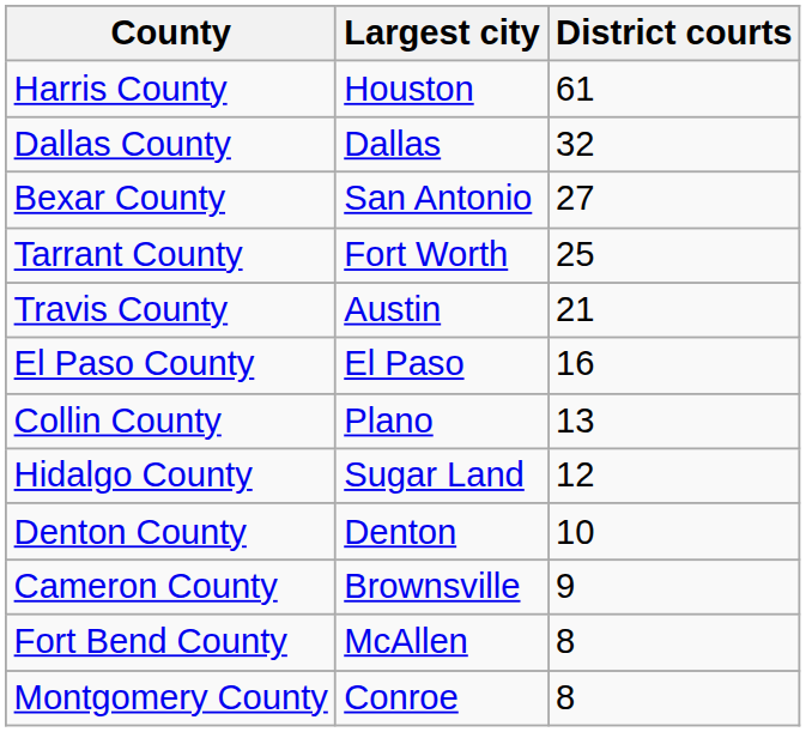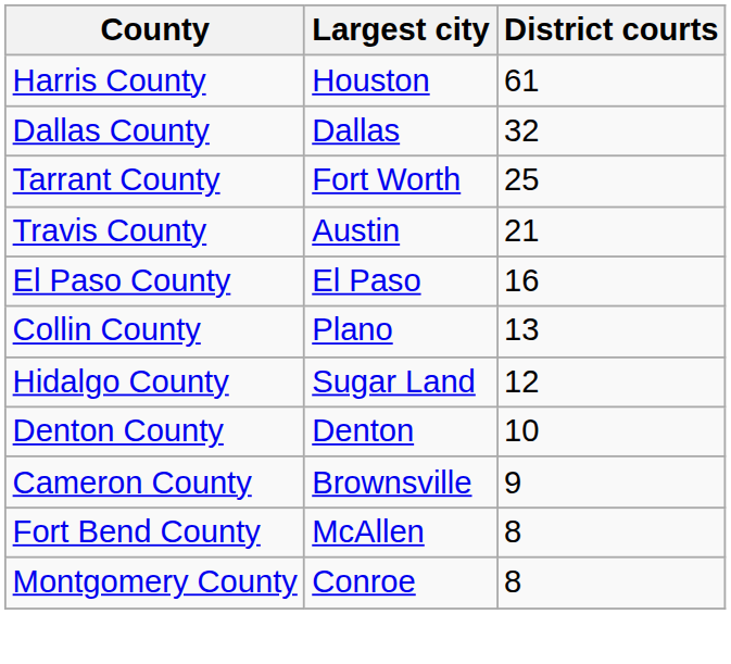 <table class="wikitable" border="1">
 <tr>
 <th>County</th>
 <th>Largest city</th>
 <th>District courts</th>
 </tr>
 <tr>
 <td><a href='#'>Harris County</a></td>
 <td><a href='#'>Houston</a></td>
 <td>61</td>
 </tr>
 <tr>
 <td><a href='#'>Dallas County</a></td>
 <td><a href='#'>Dallas</a></td>
 <td>32</td>
-</tr>
-<tr>
-<td><a href='#'>Bexar County</a></td>
-<td><a href='#'>San Antonio</a></td>
-<td>27</td>
 </tr>
 <tr>
 <td><a href='#'>Tarrant County</a></td>
 <td><a href='#'>Fort Worth</a></td>
 <td>25</td>
 </tr>
 <tr>
 <td><a href='#'>Travis County</a></td>
 <td><a href='#'>Austin</a></td>
 <td>21</td>
 </tr>
 <tr>
 <td><a href='#'>El Paso County</a></td>
 <td><a href='#'>El Paso</a></td>
 <td>16</td>
 </tr>
 <tr>
 <td><a href='#'>Collin County</a></td>
 <td><a href='#'>Plano</a></td>
 <td>13</td>
 </tr>
 <tr>
 <td><a href='#'>Hidalgo County</a></td>
 <td><a href='#'>Sugar Land</a></td>
 <td>12</td>
 </tr>
 <tr>
 <td><a href='#'>Denton County</a></td>
 <td><a href='#'>Denton</a></td>
 <td>10</td>
 </tr>
 <tr>
 <td><a href='#'>Cameron County</a></td>
 <td><a href='#'>Brownsville</a></td>
 <td>9</td>
 </tr>
 <tr>
 <td><a href='#'>Fort Bend County</a></td>
 <td><a href='#'>McAllen</a></td>
 <td>8</td>
 </tr>
 <tr>
 <td><a href='#'>Montgomery County</a></td>
 <td><a href='#'>Conroe</a></td>
 <td>8</td>
 </tr>
 </table>
